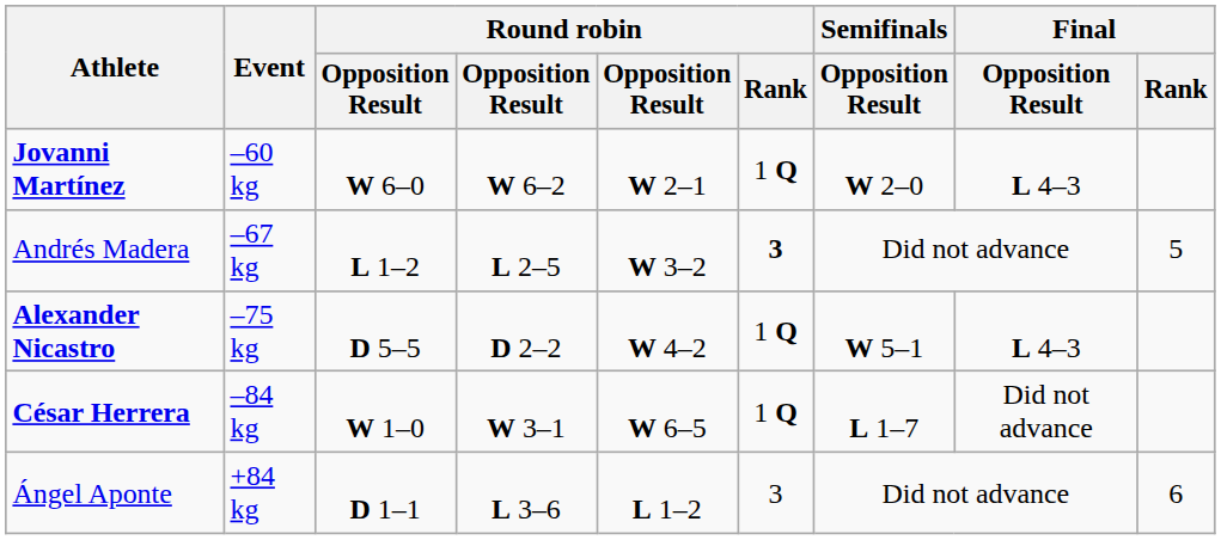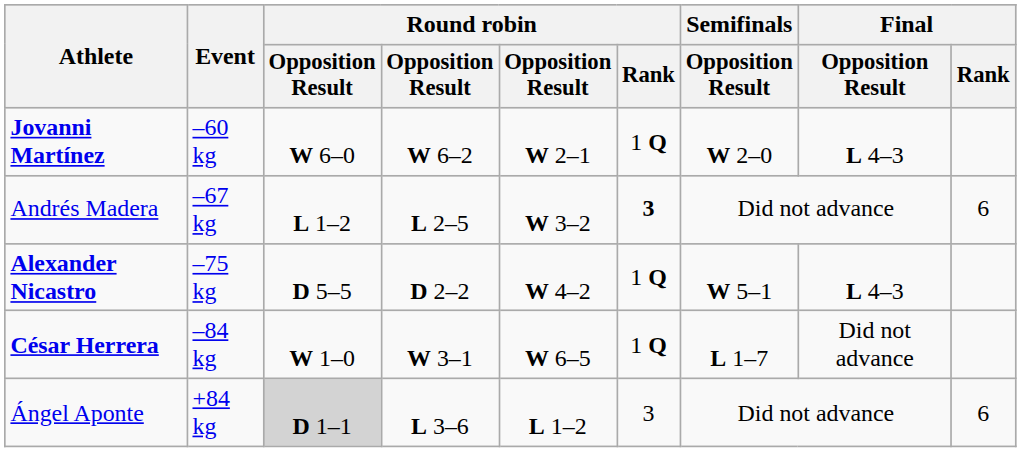 <table class="wikitable" border="1" style="font-size:90%">
 <tr>
 <th rowspan=2>Athlete</th>
 <th rowspan=2>Event</th>
 <th colspan=4>Round robin</th>
 <th>Semifinals</th>
 <th colspan=2>Final</th>
 </tr>
 <tr style="font-size:95%">
 <th>Opposition<br>Result</th>
 <th>Opposition<br>Result</th>
 <th>Opposition<br>Result</th>
 <th>Rank</th>
 <th>Opposition<br>Result</th>
 <th>Opposition<br>Result</th>
 <th>Rank</th>
 </tr>
 <tr align=center>
 <td align=left><strong><a href='#'>Jovanni Martínez</a></strong></td>
 <td align=left><a href='#'>–60 kg</a></td>
 <td><br><strong>W</strong> 6–0</td>
 <td><br><strong>W</strong> 6–2</td>
 <td><br><strong>W</strong> 2–1</td>
 <td>1 <strong>Q</strong></td>
 <td><br><strong>W</strong> 2–0</td>
 <td><br><strong>L</strong> 4–3</td>
 <td></td>
 </tr>
 <tr align=center>
 <td align=left><a href='#'>Andrés Madera</a></td>
 <td align=left><a href='#'>–67 kg</a></td>
 <td><br><strong>L</strong> 1–2</td>
 <td><br><strong>L</strong> 2–5</td>
 <td><br><strong>W</strong> 3–2</td>
 <td><strong>3</strong></td>
 <td colspan=2>Did not advance</td>
-<td>5</td>
+<td>6</td>
 </tr>
 <tr align=center>
 <td align=left><strong><a href='#'>Alexander Nicastro</a></strong></td>
 <td align=left><a href='#'>–75 kg</a></td>
 <td><br><strong>D</strong> 5–5</td>
 <td><br><strong>D</strong> 2–2</td>
 <td><br><strong>W</strong> 4–2</td>
 <td>1 <strong>Q</strong></td>
 <td><br><strong>W</strong> 5–1</td>
 <td><br><strong>L</strong> 4–3</td>
 <td></td>
 </tr>
 <tr align=center>
 <td align=left><strong><a href='#'>César Herrera</a></strong></td>
 <td align=left><a href='#'>–84 kg</a></td>
 <td><br><strong>W</strong> 1–0</td>
 <td><br><strong>W</strong> 3–1</td>
 <td><br><strong>W</strong> 6–5</td>
 <td>1 <strong>Q</strong></td>
 <td><br><strong>L</strong> 1–7</td>
 <td>Did not advance</td>
 <td></td>
 </tr>
 <tr align=center>
 <td align=left><a href='#'>Ángel Aponte</a></td>
 <td align=left><a href='#'>+84 kg</a></td>
-<td><br><strong>D</strong> 1–1</td>
+<td style="background: lightgrey;"><br><strong>D</strong> 1–1</td>
 <td><br><strong>L</strong> 3–6</td>
 <td><br><strong>L</strong> 1–2</td>
 <td>3</td>
 <td colspan=2>Did not advance</td>
 <td>6</td>
 </tr>
 </table>
